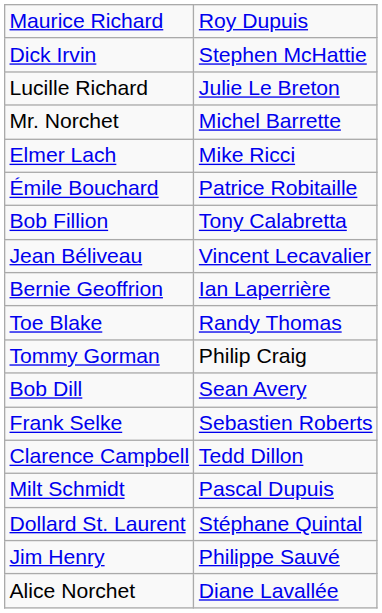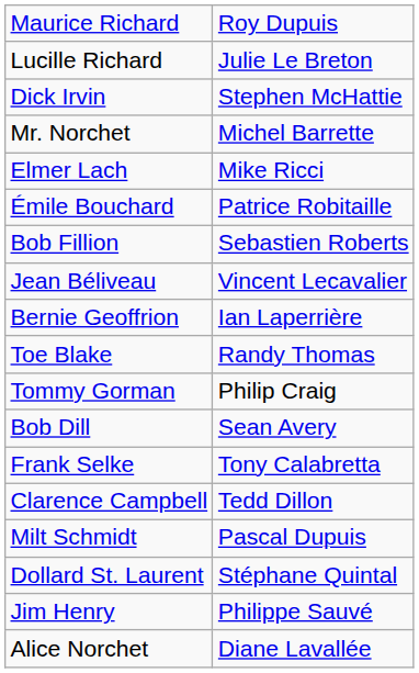 <table class="wikitable">
 <tr>
 <td><a href='#'>Maurice Richard</a></td>
 <td><a href='#'>Roy Dupuis</a></td>
 </tr>
 <tr>
+<td>Lucille Richard</td>
+<td><a href='#'>Julie Le Breton</a></td>
+</tr>
+<tr>
 <td><a href='#'>Dick Irvin</a></td>
 <td><a href='#'>Stephen McHattie</a></td>
-</tr>
-<tr>
-<td>Lucille Richard</td>
-<td><a href='#'>Julie Le Breton</a></td>
 </tr>
 <tr>
 <td>Mr. Norchet</td>
 <td><a href='#'>Michel Barrette</a></td>
 </tr>
 <tr>
 <td><a href='#'>Elmer Lach</a></td>
 <td><a href='#'>Mike Ricci</a></td>
 </tr>
 <tr>
 <td><a href='#'>Émile Bouchard</a></td>
 <td><a href='#'>Patrice Robitaille</a></td>
 </tr>
 <tr>
 <td><a href='#'>Bob Fillion</a></td>
-<td><a href='#'>Tony Calabretta</a></td>
+<td><a href='#'>Sebastien Roberts</a></td>
 </tr>
 <tr>
 <td><a href='#'>Jean Béliveau</a></td>
 <td><a href='#'>Vincent Lecavalier</a></td>
 </tr>
 <tr>
 <td><a href='#'>Bernie Geoffrion</a></td>
 <td><a href='#'>Ian Laperrière</a></td>
 </tr>
 <tr>
 <td><a href='#'>Toe Blake</a></td>
 <td><a href='#'>Randy Thomas</a></td>
 </tr>
 <tr>
 <td><a href='#'>Tommy Gorman</a></td>
 <td>Philip Craig</td>
 </tr>
 <tr>
 <td><a href='#'>Bob Dill</a></td>
 <td><a href='#'>Sean Avery</a></td>
 </tr>
 <tr>
 <td><a href='#'>Frank Selke</a></td>
-<td><a href='#'>Sebastien Roberts</a></td>
+<td><a href='#'>Tony Calabretta</a></td>
 </tr>
 <tr>
 <td><a href='#'>Clarence Campbell</a></td>
 <td><a href='#'>Tedd Dillon</a></td>
 </tr>
 <tr>
 <td><a href='#'>Milt Schmidt</a></td>
 <td><a href='#'>Pascal Dupuis</a></td>
 </tr>
 <tr>
 <td><a href='#'>Dollard St. Laurent</a></td>
 <td><a href='#'>Stéphane Quintal</a></td>
 </tr>
 <tr>
 <td><a href='#'>Jim Henry</a></td>
 <td><a href='#'>Philippe Sauvé</a></td>
 </tr>
 <tr>
 <td>Alice Norchet</td>
 <td><a href='#'>Diane Lavallée</a></td>
 </tr>
 </table>
